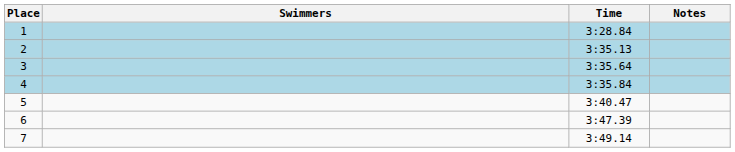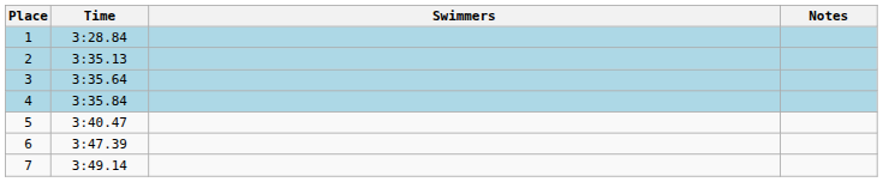 <table class=wikitable style="text-align:center">
 <tr>
 <th>Place</th>
+<th width=90>Time</th>
 <th width=620>Swimmers</th>
-<th width=90>Time</th>
 <th width=90>Notes</th>
 </tr>
 <tr bgcolor=lightblue>
 <td>1</td>
+<td>3:28.84</td>
 <td align=left></td>
-<td>3:28.84</td>
 <td></td>
 </tr>
 <tr bgcolor=lightblue>
 <td>2</td>
+<td>3:35.13</td>
 <td align=left></td>
-<td>3:35.13</td>
 <td></td>
 </tr>
 <tr bgcolor=lightblue>
 <td>3</td>
+<td>3:35.64</td>
 <td align=left></td>
-<td>3:35.64</td>
 <td></td>
 </tr>
 <tr bgcolor=lightblue>
 <td>4</td>
+<td>3:35.84</td>
 <td align=left></td>
-<td>3:35.84</td>
 <td></td>
 </tr>
 <tr>
 <td>5</td>
+<td>3:40.47</td>
 <td align=left></td>
-<td>3:40.47</td>
 <td></td>
 </tr>
 <tr>
 <td>6</td>
+<td>3:47.39</td>
 <td align=left></td>
-<td>3:47.39</td>
 <td></td>
 </tr>
 <tr>
 <td>7</td>
+<td>3:49.14</td>
 <td align=left></td>
-<td>3:49.14</td>
 <td></td>
 </tr>
 </table>
